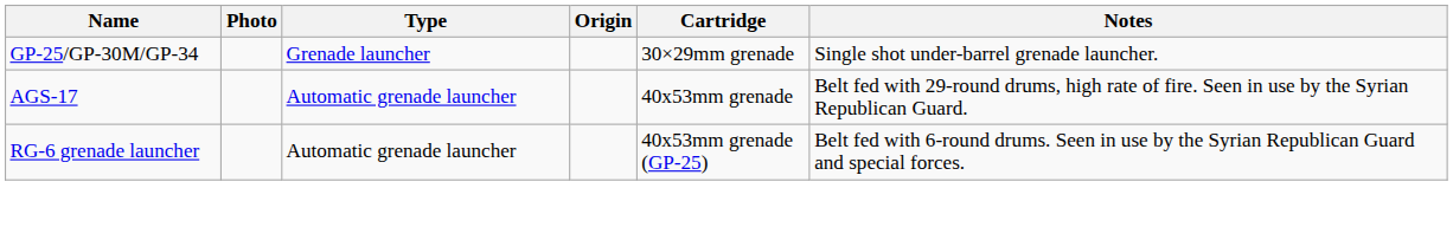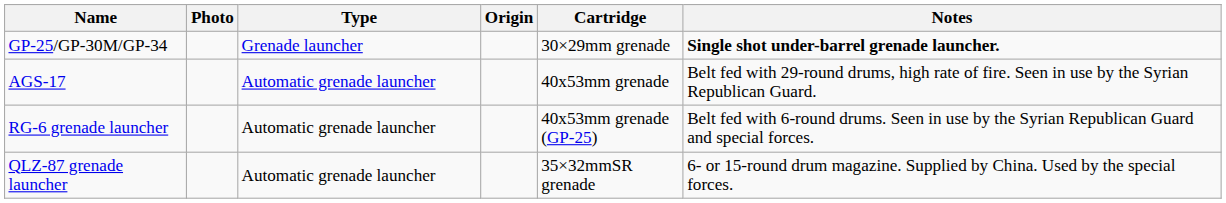 <table class="wikitable" style="width:90%;">
 <tr>
 <th style="width:15%;">Name</th>
 <th>Photo</th>
 <th style="width:20%;">Type</th>
 <th>Origin</th>
 <th style="width:12%;">Cartridge</th>
 <th>Notes</th>
 </tr>
 <tr>
 <td><a href='#'>GP-25</a>/GP-30M/GP-34</td>
 <td></td>
 <td><a href='#'>Grenade launcher</a></td>
 <td></td>
 <td>30×29mm grenade</td>
-<td>Single shot under-barrel grenade launcher.</td>
+<td><strong>Single shot under-barrel grenade launcher.</strong></td>
 </tr>
 <tr>
 <td><a href='#'>AGS-17</a></td>
 <td></td>
 <td><a href='#'>Automatic grenade launcher</a></td>
 <td></td>
 <td 40>40x53mm grenade</td>
 <td>Belt fed with 29-round drums, high rate of fire. Seen in use by the Syrian Republican Guard.</td>
 </tr>
 <tr>
 <td><a href='#'>RG-6 grenade launcher</a></td>
 <td></td>
 <td>Automatic grenade launcher</td>
 <td></td>
 <td>40x53mm grenade (<a href='#'>GP-25</a>)</td>
 <td>Belt fed with 6-round drums. Seen in use by the Syrian Republican Guard and special forces.</td>
 </tr>
+<tr>
+<td><a href='#'>QLZ-87 grenade launcher</a></td>
+<td></td>
+<td>Automatic grenade launcher</td>
+<td></td>
+<td>35×32mmSR grenade</td>
+<td>6- or 15-round drum magazine. Supplied by China. Used by the special forces.</td>
+</tr>
 </table>
